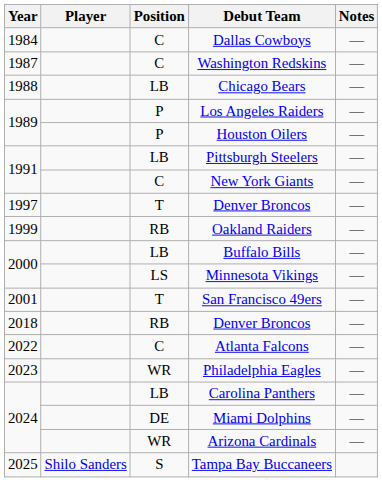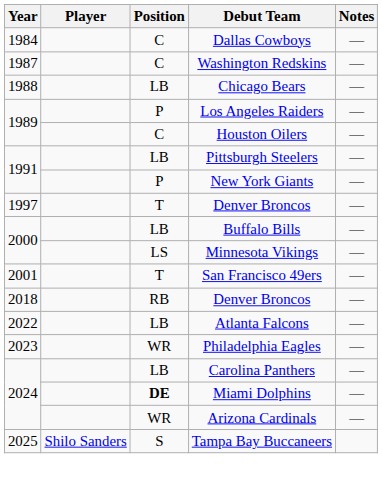 <table class="wikitable sortable" style="text-align: center;">
 <tr>
 <th>Year</th>
 <th>Player</th>
 <th>Position</th>
 <th>Debut Team</th>
 <th>Notes</th>
 </tr>
 <tr>
 <td align="center">1984</td>
 <td align="center"></td>
 <td align="center">C</td>
 <td align="center"><a href='#'>Dallas Cowboys</a></td>
 <td align="center">—</td>
 </tr>
 <tr>
 <td align="center">1987</td>
 <td align="center"></td>
 <td align="center">C</td>
 <td align="center"><a href='#'>Washington Redskins</a></td>
 <td align="center">—</td>
 </tr>
 <tr>
 <td align="center">1988</td>
 <td align="center"></td>
 <td align="center">LB</td>
 <td align="center"><a href='#'>Chicago Bears</a></td>
 <td align="center">—</td>
 </tr>
 <tr>
 <td rowspan="2">1989</td>
 <td align="center"></td>
 <td align="center">P</td>
 <td align="center"><a href='#'>Los Angeles Raiders</a></td>
 <td align="center">—</td>
 </tr>
 <tr>
 <td align="center"></td>
-<td align="center">P</td>
+<td align="center">C</td>
 <td align="center"><a href='#'>Houston Oilers</a></td>
 <td align="center">—</td>
 </tr>
 <tr>
 <td rowspan="2">1991</td>
 <td align="center"></td>
 <td align="center">LB</td>
 <td align="center"><a href='#'>Pittsburgh Steelers</a></td>
 <td align="center">—</td>
 </tr>
 <tr>
 <td align="center"></td>
-<td align="center">C</td>
+<td align="center">P</td>
 <td align="center"><a href='#'>New York Giants</a></td>
 <td align="center">—</td>
 </tr>
 <tr>
 <td align="center">1997</td>
 <td align="center"></td>
 <td align="center">T</td>
 <td align="center"><a href='#'>Denver Broncos</a></td>
-<td align="center">—</td>
-</tr>
-<tr>
-<td align="center">1999</td>
-<td align="center"></td>
-<td align="center">RB</td>
-<td align="center"><a href='#'>Oakland Raiders</a></td>
 <td align="center">—</td>
 </tr>
 <tr>
 <td rowspan="2">2000</td>
 <td align="center"></td>
 <td align="center">LB</td>
 <td align="center"><a href='#'>Buffalo Bills</a></td>
 <td align="center">—</td>
 </tr>
 <tr>
 <td align="center"></td>
 <td align="center">LS</td>
 <td align="center"><a href='#'>Minnesota Vikings</a></td>
 <td align="center">—</td>
 </tr>
 <tr>
 <td align="center">2001</td>
 <td align="center"></td>
 <td align="center">T</td>
 <td align="center"><a href='#'>San Francisco 49ers</a></td>
 <td align="center">—</td>
 </tr>
 <tr>
 <td align="center">2018</td>
 <td align="center"></td>
 <td align="center">RB</td>
 <td align="center"><a href='#'>Denver Broncos</a></td>
 <td align="center">—</td>
 </tr>
 <tr>
 <td align="center">2022</td>
 <td align="center"></td>
-<td align="center">C</td>
+<td align="center">LB</td>
 <td align="center"><a href='#'>Atlanta Falcons</a></td>
 <td align="center">—</td>
 </tr>
 <tr>
 <td align="center">2023</td>
 <td align="center"></td>
 <td align="center">WR</td>
 <td align="center"><a href='#'>Philadelphia Eagles</a></td>
 <td align="center">—</td>
 </tr>
 <tr>
 <td rowspan="3">2024</td>
 <td align="center"></td>
 <td align="center">LB</td>
 <td align="center"><a href='#'>Carolina Panthers</a></td>
 <td align="center">—</td>
 </tr>
 <tr>
 <td align="center"></td>
-<td align="center">DE</td>
+<td align="center"><strong>DE</strong></td>
 <td align="center"><a href='#'>Miami Dolphins</a></td>
 <td align="center">—</td>
 </tr>
 <tr>
 <td align="center"></td>
 <td align="center">WR</td>
 <td align="center"><a href='#'>Arizona Cardinals</a></td>
 <td align="center">—</td>
 </tr>
 <tr>
 <td>2025</td>
 <td><a href='#'>Shilo Sanders</a></td>
 <td>S</td>
 <td><a href='#'>Tampa Bay Buccaneers</a></td>
 <td></td>
 </tr>
 </table>
